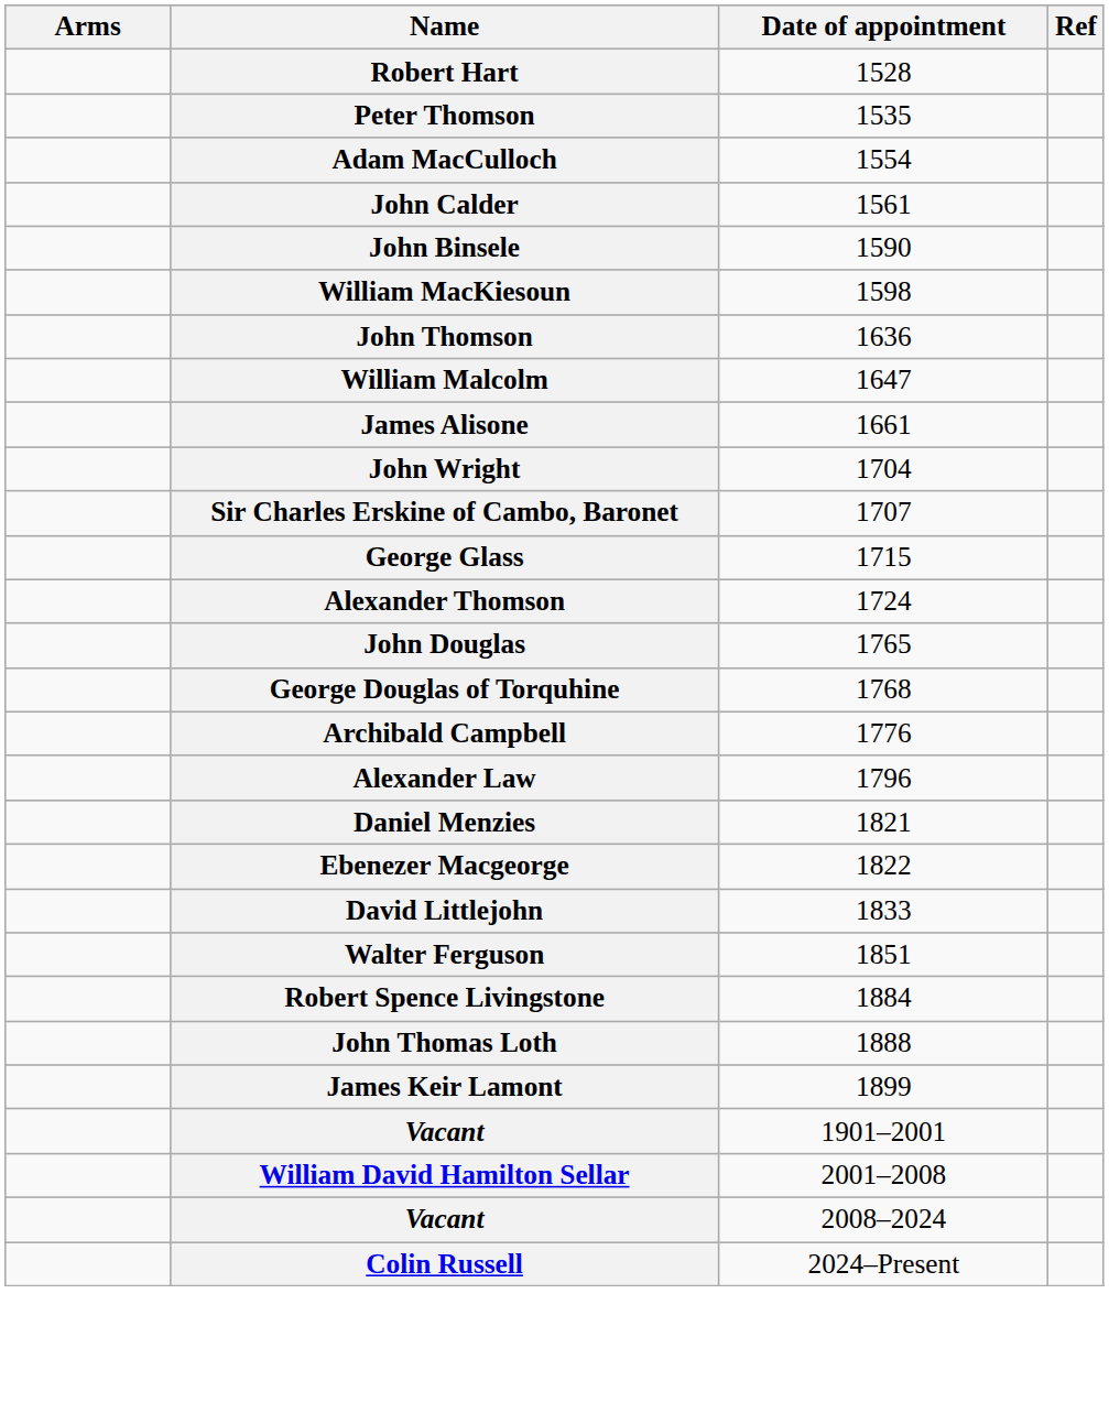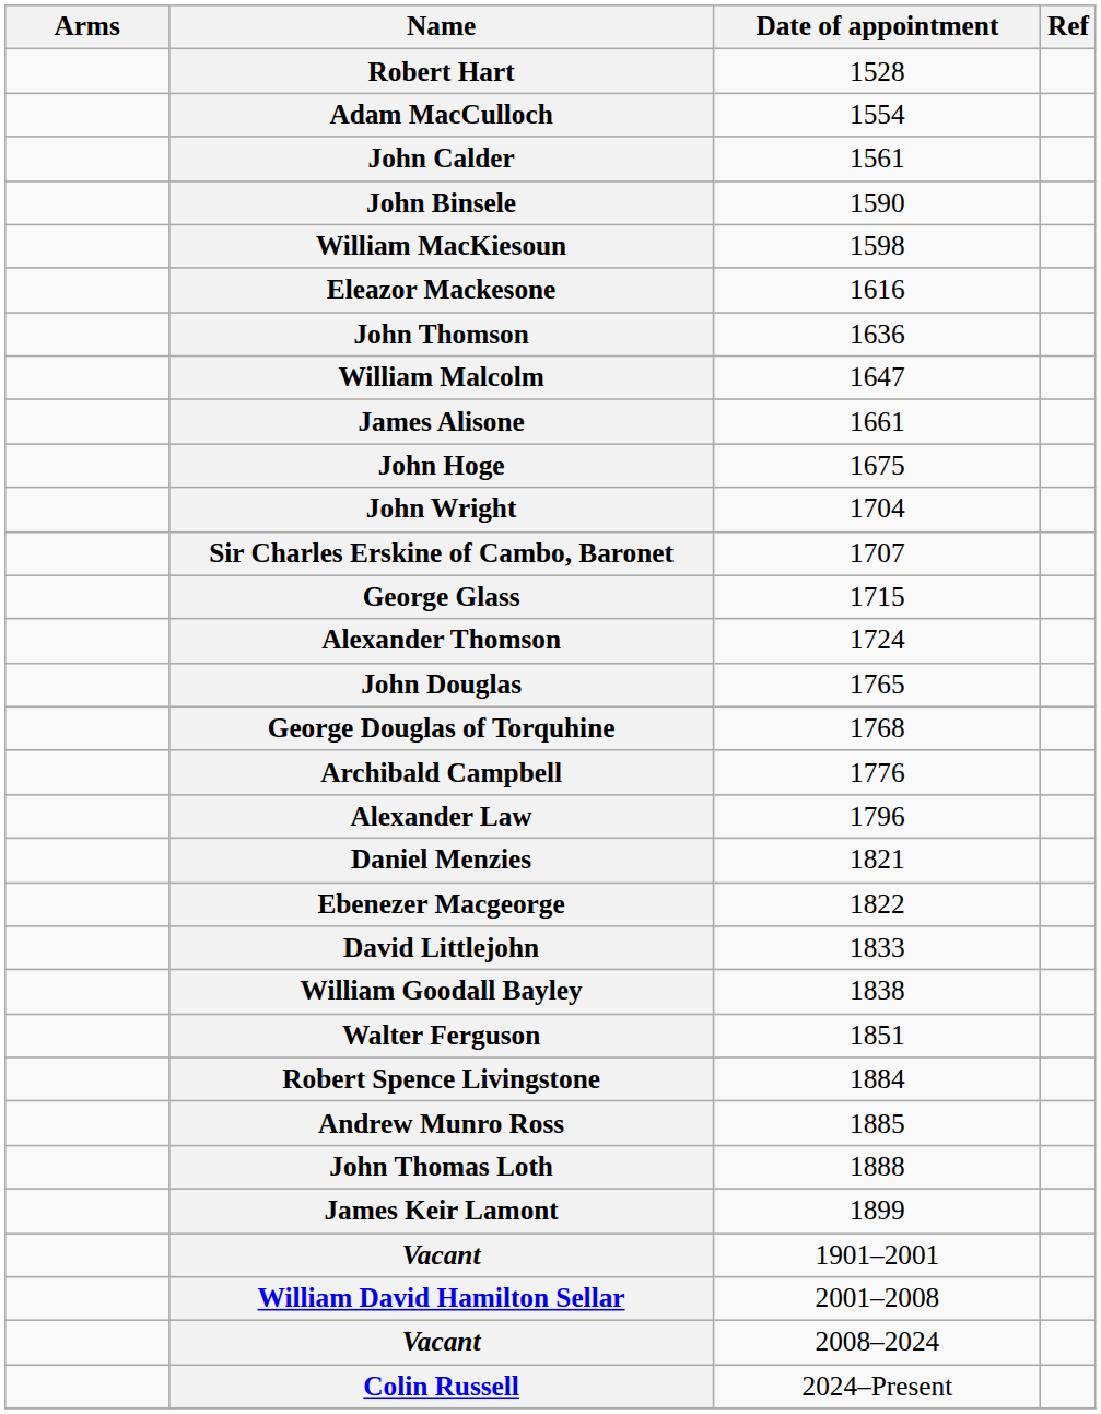 <table class="wikitable" style="text-align:center; width:50%">
 <tr>
 <th>Arms</th>
 <th style="width:50%">Name</th>
 <th style="width:30%">Date of appointment</th>
 <th style="width:5%">Ref</th>
 </tr>
 <tr>
 <td></td>
 <th>Robert Hart</th>
 <td>1528</td>
-<td></td>
-</tr>
-<tr>
-<td></td>
-<th>Peter Thomson</th>
-<td>1535</td>
 <td></td>
 </tr>
 <tr>
 <td></td>
 <th>Adam MacCulloch</th>
 <td>1554</td>
 <td></td>
 </tr>
 <tr>
 <td></td>
 <th>John Calder</th>
 <td>1561</td>
 <td></td>
 </tr>
 <tr>
 <td></td>
 <th>John Binsele</th>
 <td>1590</td>
 <td></td>
 </tr>
 <tr>
 <td></td>
 <th>William MacKiesoun</th>
 <td>1598</td>
 <td></td>
 </tr>
 <tr>
 <td></td>
+<th>Eleazor Mackesone</th>
+<td>1616</td>
+<td></td>
+</tr>
+<tr>
+<td></td>
 <th>John Thomson</th>
 <td>1636</td>
 <td></td>
 </tr>
 <tr>
 <td></td>
 <th>William Malcolm</th>
 <td>1647</td>
 <td></td>
 </tr>
 <tr>
 <td></td>
 <th>James Alisone</th>
 <td>1661</td>
+<td></td>
+</tr>
+<tr>
+<td></td>
+<th>John Hoge</th>
+<td>1675</td>
 <td></td>
 </tr>
 <tr>
 <td></td>
 <th>John Wright</th>
 <td>1704</td>
 <td></td>
 </tr>
 <tr>
 <td></td>
 <th>Sir Charles Erskine of Cambo, Baronet</th>
 <td>1707</td>
 <td></td>
 </tr>
 <tr>
 <td></td>
 <th>George Glass</th>
 <td>1715</td>
 <td></td>
 </tr>
 <tr>
 <td></td>
 <th>Alexander Thomson</th>
 <td>1724</td>
 <td></td>
 </tr>
 <tr>
 <td></td>
 <th>John Douglas</th>
 <td>1765</td>
 <td></td>
 </tr>
 <tr>
 <td></td>
 <th>George Douglas of Torquhine</th>
 <td>1768</td>
 <td></td>
 </tr>
 <tr>
 <td></td>
 <th>Archibald Campbell</th>
 <td>1776</td>
 <td></td>
 </tr>
 <tr>
 <td></td>
 <th>Alexander Law</th>
 <td>1796</td>
 <td></td>
 </tr>
 <tr>
 <td></td>
 <th>Daniel Menzies</th>
 <td>1821</td>
 <td></td>
 </tr>
 <tr>
 <td></td>
 <th>Ebenezer Macgeorge</th>
 <td>1822</td>
 <td></td>
 </tr>
 <tr>
 <td></td>
 <th>David Littlejohn</th>
 <td>1833</td>
 <td></td>
 </tr>
 <tr>
 <td></td>
+<th>William Goodall Bayley</th>
+<td>1838</td>
+<td></td>
+</tr>
+<tr>
+<td></td>
 <th>Walter Ferguson</th>
 <td>1851</td>
 <td></td>
 </tr>
 <tr>
 <td></td>
 <th>Robert Spence Livingstone</th>
 <td>1884</td>
+<td></td>
+</tr>
+<tr>
+<td></td>
+<th>Andrew Munro Ross</th>
+<td>1885</td>
 <td></td>
 </tr>
 <tr>
 <td></td>
 <th>John Thomas Loth</th>
 <td>1888</td>
 <td></td>
 </tr>
 <tr>
 <td></td>
 <th>James Keir Lamont</th>
 <td>1899</td>
 <td></td>
 </tr>
 <tr>
 <td></td>
 <th><em>Vacant</em></th>
 <td>1901–2001</td>
 <td></td>
 </tr>
 <tr>
 <td></td>
 <th><a href='#'>William David Hamilton Sellar</a></th>
 <td>2001–2008</td>
 <td></td>
 </tr>
 <tr>
 <td></td>
 <th><em>Vacant</em></th>
 <td>2008–2024</td>
 <td></td>
 </tr>
 <tr>
 <td></td>
 <th><a href='#'>Colin Russell</a></th>
 <td>2024–Present</td>
 <td></td>
 </tr>
 <tr>
 </tr>
 </table>
